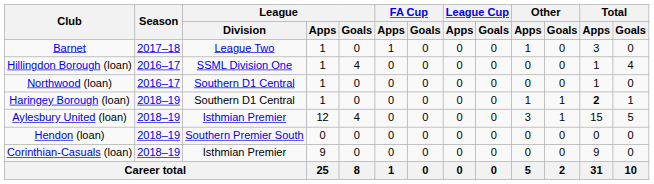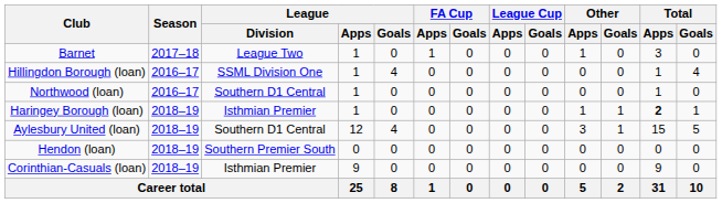 <table class="wikitable" style="text-align:center">
 <tr>
 <th rowspan=2>Club</th>
 <th rowspan=2>Season</th>
 <th colspan=3>League</th>
 <th colspan=2><a href='#'>FA Cup</a></th>
 <th colspan=2><a href='#'>League Cup</a></th>
 <th colspan=2>Other</th>
 <th colspan=2>Total</th>
 </tr>
 <tr>
 <th>Division</th>
 <th>Apps</th>
 <th>Goals</th>
 <th>Apps</th>
 <th>Goals</th>
 <th>Apps</th>
 <th>Goals</th>
 <th>Apps</th>
 <th>Goals</th>
 <th>Apps</th>
 <th>Goals</th>
 </tr>
 <tr>
 <td><a href='#'>Barnet</a></td>
 <td><a href='#'>2017–18</a></td>
 <td><a href='#'>League Two</a></td>
 <td>1</td>
 <td>0</td>
 <td>1</td>
 <td>0</td>
 <td>0</td>
 <td>0</td>
 <td>1</td>
 <td>0</td>
 <td>3</td>
 <td>0</td>
 </tr>
 <tr>
 <td><a href='#'>Hillingdon Borough</a> (loan)</td>
 <td><a href='#'>2016–17</a></td>
 <td><a href='#'>SSML Division One</a></td>
 <td>1</td>
 <td>4</td>
 <td>0</td>
 <td>0</td>
 <td>0</td>
 <td>0</td>
 <td>0</td>
 <td>0</td>
 <td>1</td>
 <td>4</td>
 </tr>
 <tr>
 <td><a href='#'>Northwood</a> (loan)</td>
 <td><a href='#'>2016–17</a></td>
 <td><a href='#'>Southern D1 Central</a></td>
 <td>1</td>
 <td>0</td>
 <td>0</td>
 <td>0</td>
 <td>0</td>
 <td>0</td>
 <td>0</td>
 <td>0</td>
 <td>1</td>
 <td>0</td>
 </tr>
 <tr>
 <td><a href='#'>Haringey Borough</a> (loan)</td>
 <td><a href='#'>2018–19</a></td>
-<td>Southern D1 Central</td>
+<td><a href='#'>Isthmian Premier</a></td>
 <td>1</td>
 <td>0</td>
 <td>0</td>
 <td>0</td>
 <td>0</td>
 <td>0</td>
 <td>1</td>
 <td>1</td>
 <td><strong>2</strong></td>
 <td>1</td>
 </tr>
 <tr>
 <td><a href='#'>Aylesbury United</a> (loan)</td>
 <td><a href='#'>2018–19</a></td>
-<td><a href='#'>Isthmian Premier</a></td>
+<td>Southern D1 Central</td>
 <td>12</td>
 <td>4</td>
 <td>0</td>
 <td>0</td>
 <td>0</td>
 <td>0</td>
 <td>3</td>
 <td>1</td>
 <td>15</td>
 <td>5</td>
 </tr>
 <tr>
 <td><a href='#'>Hendon</a> (loan)</td>
 <td><a href='#'>2018–19</a></td>
 <td><a href='#'>Southern Premier South</a></td>
 <td>0</td>
 <td>0</td>
 <td>0</td>
 <td>0</td>
 <td>0</td>
 <td>0</td>
 <td>0</td>
 <td>0</td>
 <td>0</td>
 <td>0</td>
 </tr>
 <tr>
 <td><a href='#'>Corinthian-Casuals</a> (loan)</td>
 <td><a href='#'>2018–19</a></td>
 <td>Isthmian Premier</td>
 <td>9</td>
 <td>0</td>
 <td>0</td>
 <td>0</td>
 <td>0</td>
 <td>0</td>
 <td>0</td>
 <td>0</td>
 <td>9</td>
 <td>0</td>
 </tr>
 <tr>
 <th colspan="3">Career total</th>
 <th>25</th>
 <th>8</th>
 <th>1</th>
 <th>0</th>
 <th>0</th>
 <th>0</th>
 <th>5</th>
 <th>2</th>
 <th>31</th>
 <th>10</th>
 </tr>
 </table>
